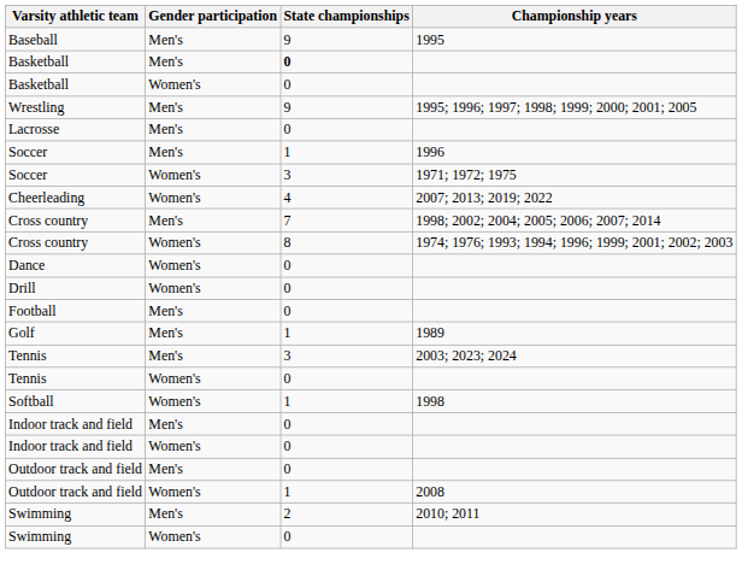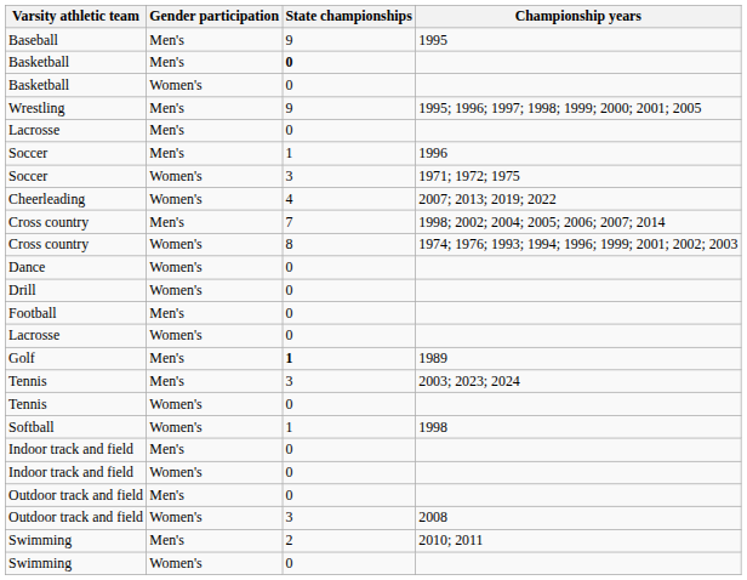 <table class="wikitable sortable">
 <tr>
 <th>Varsity athletic team</th>
 <th>Gender participation</th>
 <th>State championships</th>
 <th>Championship years</th>
 </tr>
 <tr>
 <td>Baseball</td>
 <td>Men's</td>
 <td>9</td>
 <td>1995</td>
 </tr>
 <tr>
 <td>Basketball</td>
 <td>Men's</td>
 <td><strong>0</strong></td>
 <td></td>
 </tr>
 <tr>
 <td>Basketball</td>
 <td>Women's</td>
 <td>0</td>
 <td></td>
 </tr>
 <tr>
 <td>Wrestling</td>
 <td>Men's</td>
 <td>9</td>
 <td>1995; 1996; 1997; 1998; 1999; 2000; 2001; 2005</td>
 </tr>
 <tr>
 <td>Lacrosse</td>
 <td>Men's</td>
 <td>0</td>
 <td></td>
 </tr>
 <tr>
 <td>Soccer</td>
 <td>Men's</td>
 <td>1</td>
 <td>1996</td>
 </tr>
 <tr>
 <td>Soccer</td>
 <td>Women's</td>
 <td>3</td>
 <td>1971; 1972; 1975</td>
 </tr>
 <tr>
 <td>Cheerleading</td>
 <td>Women's</td>
 <td>4</td>
 <td>2007; 2013; 2019; 2022</td>
 </tr>
 <tr>
 <td>Cross country</td>
 <td>Men's</td>
 <td>7</td>
 <td>1998; 2002; 2004; 2005; 2006; 2007; 2014</td>
 </tr>
 <tr>
 <td>Cross country</td>
 <td>Women's</td>
 <td>8</td>
 <td>1974; 1976; 1993; 1994; 1996; 1999; 2001; 2002; 2003</td>
 </tr>
 <tr>
 <td>Dance</td>
 <td>Women's</td>
 <td>0</td>
 <td></td>
 </tr>
 <tr>
 <td>Drill</td>
 <td>Women's</td>
 <td>0</td>
 <td></td>
 </tr>
 <tr>
 <td>Football</td>
 <td>Men's</td>
 <td>0</td>
 <td></td>
 </tr>
 <tr>
+<td>Lacrosse</td>
+<td>Women's</td>
+<td>0</td>
+<td></td>
+</tr>
+<tr>
 <td>Golf</td>
 <td>Men's</td>
-<td>1</td>
+<td><strong>1</strong></td>
 <td>1989</td>
 </tr>
 <tr>
 <td>Tennis</td>
 <td>Men's</td>
 <td>3</td>
 <td>2003; 2023; 2024</td>
 </tr>
 <tr>
 <td>Tennis</td>
 <td>Women's</td>
 <td>0</td>
 <td></td>
 </tr>
 <tr>
 <td>Softball</td>
 <td>Women's</td>
 <td>1</td>
 <td>1998</td>
 </tr>
 <tr>
 <td>Indoor track and field</td>
 <td>Men's</td>
 <td>0</td>
 <td></td>
 </tr>
 <tr>
 <td>Indoor track and field</td>
 <td>Women's</td>
 <td>0</td>
 <td></td>
 </tr>
 <tr>
 <td>Outdoor track and field</td>
 <td>Men's</td>
 <td>0</td>
 <td></td>
 </tr>
 <tr>
 <td>Outdoor track and field</td>
 <td>Women's</td>
-<td>1</td>
+<td>3</td>
 <td>2008</td>
 </tr>
 <tr>
 <td>Swimming</td>
 <td>Men's</td>
 <td>2</td>
 <td>2010; 2011</td>
 </tr>
 <tr>
 <td>Swimming</td>
 <td>Women's</td>
 <td>0</td>
 <td></td>
 </tr>
 </table>
